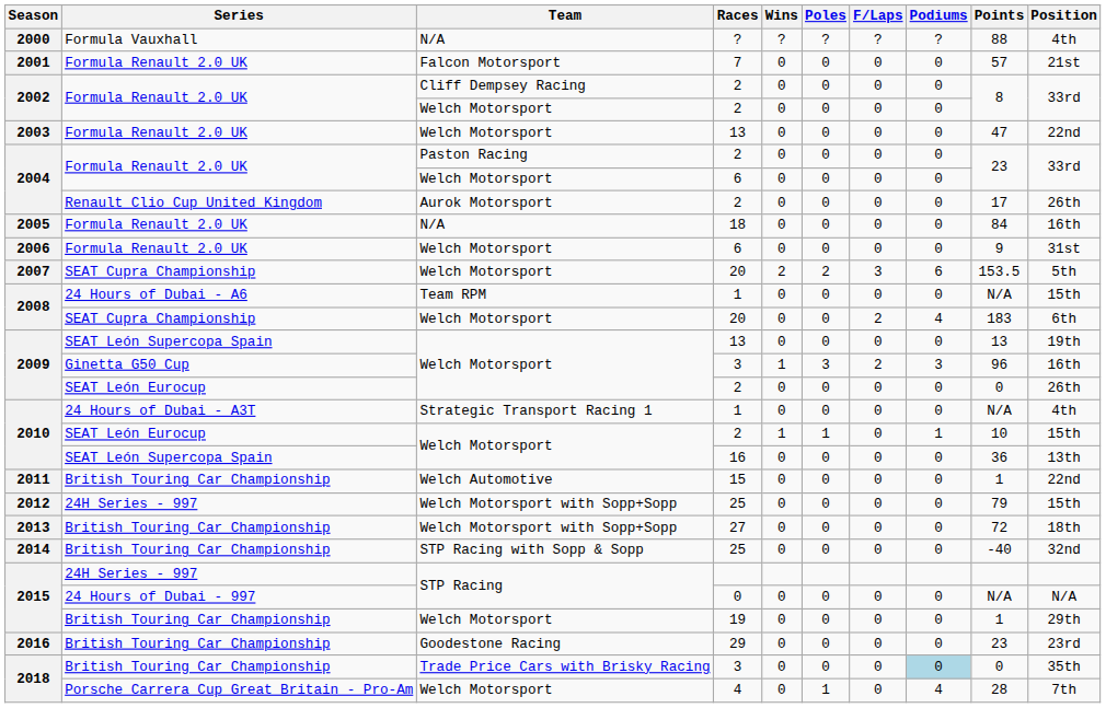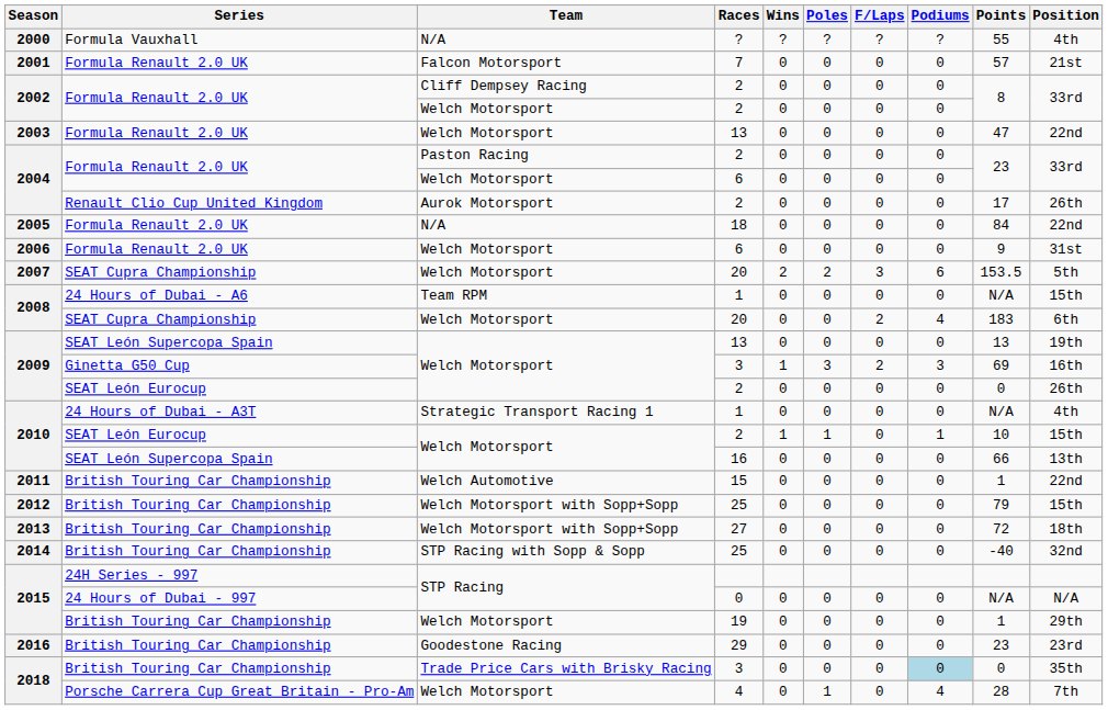 <table class="wikitable" style="font-size: 90%; text-align:center">
 <tr>
 <th>Season</th>
 <th>Series</th>
 <th>Team</th>
 <th>Races</th>
 <th>Wins</th>
 <th><a href='#'>Poles</a></th>
 <th><a href='#'>F/Laps</a></th>
 <th><a href='#'>Podiums</a></th>
 <th>Points</th>
 <th>Position</th>
 </tr>
 <tr>
 <th>2000</th>
 <td align=left>Formula Vauxhall</td>
 <td align=left>N/A</td>
 <td>?</td>
 <td>?</td>
 <td>?</td>
 <td>?</td>
 <td>?</td>
-<td>88</td>
+<td>55</td>
 <td>4th</td>
 </tr>
 <tr>
 <th>2001</th>
 <td align=left><a href='#'>Formula Renault 2.0 UK</a></td>
 <td align=left>Falcon Motorsport</td>
 <td>7</td>
 <td>0</td>
 <td>0</td>
 <td>0</td>
 <td>0</td>
 <td>57</td>
 <td>21st</td>
 </tr>
 <tr>
 <th rowspan=2>2002</th>
 <td rowspan=2 align=left><a href='#'>Formula Renault 2.0 UK</a></td>
 <td align=left>Cliff Dempsey Racing</td>
 <td>2</td>
 <td>0</td>
 <td>0</td>
 <td>0</td>
 <td>0</td>
 <td rowspan=2>8</td>
 <td rowspan=2>33rd</td>
 </tr>
 <tr>
 <td align=left>Welch Motorsport</td>
 <td>2</td>
 <td>0</td>
 <td>0</td>
 <td>0</td>
 <td>0</td>
 </tr>
 <tr>
 <th>2003</th>
 <td align=left><a href='#'>Formula Renault 2.0 UK</a></td>
 <td align=left>Welch Motorsport</td>
 <td>13</td>
 <td>0</td>
 <td>0</td>
 <td>0</td>
 <td>0</td>
 <td>47</td>
 <td>22nd</td>
 </tr>
 <tr>
 <th rowspan=3>2004</th>
 <td rowspan=2 align=left><a href='#'>Formula Renault 2.0 UK</a></td>
 <td align=left>Paston Racing</td>
 <td>2</td>
 <td>0</td>
 <td>0</td>
 <td>0</td>
 <td>0</td>
 <td rowspan=2>23</td>
 <td rowspan=2>33rd</td>
 </tr>
 <tr>
 <td align=left>Welch Motorsport</td>
 <td>6</td>
 <td>0</td>
 <td>0</td>
 <td>0</td>
 <td>0</td>
 </tr>
 <tr>
 <td align=left><a href='#'>Renault Clio Cup United Kingdom</a></td>
 <td align=left>Aurok Motorsport</td>
 <td>2</td>
 <td>0</td>
 <td>0</td>
 <td>0</td>
 <td>0</td>
 <td>17</td>
 <td>26th</td>
 </tr>
 <tr>
 <th>2005</th>
 <td align=left><a href='#'>Formula Renault 2.0 UK</a></td>
 <td align=left>N/A</td>
 <td>18</td>
 <td>0</td>
 <td>0</td>
 <td>0</td>
 <td>0</td>
 <td>84</td>
-<td>16th</td>
+<td>22nd</td>
 </tr>
 <tr>
 <th>2006</th>
 <td align=left><a href='#'>Formula Renault 2.0 UK</a></td>
 <td align=left>Welch Motorsport</td>
 <td>6</td>
 <td>0</td>
 <td>0</td>
 <td>0</td>
 <td>0</td>
 <td>9</td>
 <td>31st</td>
 </tr>
 <tr>
 <th>2007</th>
 <td align=left><a href='#'>SEAT Cupra Championship</a></td>
 <td align=left>Welch Motorsport</td>
 <td>20</td>
 <td>2</td>
 <td>2</td>
 <td>3</td>
 <td>6</td>
 <td>153.5</td>
 <td>5th</td>
 </tr>
 <tr>
 <th rowspan=2>2008</th>
 <td align=left><a href='#'>24 Hours of Dubai - A6</a></td>
 <td align=left>Team RPM</td>
 <td>1</td>
 <td>0</td>
 <td>0</td>
 <td>0</td>
 <td>0</td>
 <td>N/A</td>
 <td>15th</td>
 </tr>
 <tr>
 <td align=left><a href='#'>SEAT Cupra Championship</a></td>
 <td align=left>Welch Motorsport</td>
 <td>20</td>
 <td>0</td>
 <td>0</td>
 <td>2</td>
 <td>4</td>
 <td>183</td>
 <td>6th</td>
 </tr>
 <tr>
 <th rowspan=3>2009</th>
 <td align=left><a href='#'>SEAT León Supercopa Spain</a></td>
 <td rowspan="3" align="left">Welch Motorsport</td>
 <td>13</td>
 <td>0</td>
 <td>0</td>
 <td>0</td>
 <td>0</td>
 <td>13</td>
 <td>19th</td>
 </tr>
 <tr>
 <td align=left><a href='#'>Ginetta G50 Cup</a></td>
 <td>3</td>
 <td>1</td>
 <td>3</td>
 <td>2</td>
 <td>3</td>
-<td>96</td>
+<td>69</td>
 <td>16th</td>
 </tr>
 <tr>
 <td align=left><a href='#'>SEAT León Eurocup</a></td>
 <td>2</td>
 <td>0</td>
 <td>0</td>
 <td>0</td>
 <td>0</td>
 <td>0</td>
 <td>26th</td>
 </tr>
 <tr>
 <th rowspan=3>2010</th>
 <td align=left><a href='#'>24 Hours of Dubai - A3T</a></td>
 <td align=left>Strategic Transport Racing 1</td>
 <td>1</td>
 <td>0</td>
 <td>0</td>
 <td>0</td>
 <td>0</td>
 <td>N/A</td>
 <td>4th</td>
 </tr>
 <tr>
 <td align=left><a href='#'>SEAT León Eurocup</a></td>
 <td rowspan="2" align="left">Welch Motorsport</td>
 <td>2</td>
 <td>1</td>
 <td>1</td>
 <td>0</td>
 <td>1</td>
 <td>10</td>
 <td>15th</td>
 </tr>
 <tr>
 <td align=left><a href='#'>SEAT León Supercopa Spain</a></td>
 <td>16</td>
 <td>0</td>
 <td>0</td>
 <td>0</td>
 <td>0</td>
-<td>36</td>
+<td>66</td>
 <td>13th</td>
 </tr>
 <tr>
 <th>2011</th>
 <td align=left nowrap><a href='#'>British Touring Car Championship</a></td>
 <td align=left>Welch Automotive</td>
 <td>15</td>
 <td>0</td>
 <td>0</td>
 <td>0</td>
 <td>0</td>
 <td>1</td>
 <td>22nd</td>
 </tr>
 <tr>
 <th>2012</th>
-<td align=left><a href='#'>24H Series - 997</a></td>
+<td align=left><a href='#'>British Touring Car Championship</a></td>
 <td align=left>Welch Motorsport with Sopp+Sopp</td>
 <td>25</td>
 <td>0</td>
 <td>0</td>
 <td>0</td>
 <td>0</td>
 <td>79</td>
 <td>15th</td>
 </tr>
 <tr>
 <th>2013</th>
 <td align=left><a href='#'>British Touring Car Championship</a></td>
 <td align=left>Welch Motorsport with Sopp+Sopp</td>
 <td>27</td>
 <td>0</td>
 <td>0</td>
 <td>0</td>
 <td>0</td>
 <td>72</td>
 <td>18th</td>
 </tr>
 <tr>
 <th>2014</th>
 <td align=left><a href='#'>British Touring Car Championship</a></td>
 <td align=left>STP Racing with Sopp & Sopp</td>
 <td>25</td>
 <td>0</td>
 <td>0</td>
 <td>0</td>
 <td>0</td>
 <td>-40</td>
 <td>32nd</td>
 </tr>
 <tr>
 <th rowspan="3">2015</th>
 <td align=left><a href='#'>24H Series - 997</a></td>
 <td rowspan="2" align=left>STP Racing</td>
 <td></td>
 <td></td>
 <td></td>
 <td></td>
 <td></td>
 <td></td>
 <td></td>
 </tr>
 <tr>
 <td align="left"><a href='#'>24 Hours of Dubai - 997</a></td>
 <td>0</td>
 <td>0</td>
 <td>0</td>
 <td>0</td>
 <td>0</td>
 <td>N/A</td>
 <td>N/A</td>
 </tr>
 <tr>
 <td align=left><a href='#'>British Touring Car Championship</a></td>
 <td align=left>Welch Motorsport</td>
 <td>19</td>
 <td>0</td>
 <td>0</td>
 <td>0</td>
 <td>0</td>
 <td>1</td>
 <td>29th</td>
 </tr>
 <tr>
 <th>2016</th>
 <td align=left><a href='#'>British Touring Car Championship</a></td>
 <td align=left>Goodestone Racing</td>
 <td>29</td>
 <td>0</td>
 <td>0</td>
 <td>0</td>
 <td>0</td>
 <td>23</td>
 <td>23rd</td>
 </tr>
 <tr>
 <th rowspan=2>2018</th>
 <td align=left><a href='#'>British Touring Car Championship</a></td>
 <td align=left><a href='#'>Trade Price Cars with Brisky Racing</a></td>
 <td>3</td>
 <td>0</td>
 <td>0</td>
 <td>0</td>
 <td style="background: lightblue;">0</td>
 <td>0</td>
 <td>35th</td>
 </tr>
 <tr>
 <td align=left nowrap><a href='#'>Porsche Carrera Cup Great Britain - Pro-Am</a></td>
 <td align=left>Welch Motorsport</td>
 <td>4</td>
 <td>0</td>
 <td>1</td>
 <td>0</td>
 <td>4</td>
 <td>28</td>
 <td>7th</td>
 </tr>
 </table>
